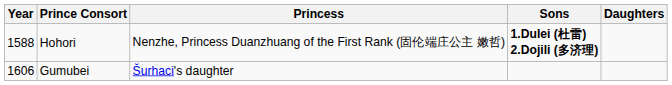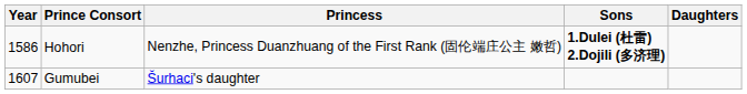 <table class="wikitable">
 <tr>
 <th>Year</th>
 <th>Prince Consort</th>
 <th>Princess</th>
 <th>Sons</th>
 <th>Daughters</th>
 </tr>
 <tr>
-<td>1588</td>
+<td>1586</td>
 <td>Hohori</td>
 <td>Nenzhe, Princess Duanzhuang of the First Rank (固伦端庄公主 嫩哲)</td>
 <td><strong>1.Dulei (杜雷)<br>2.Dojili (多济理)</strong></td>
 <td></td>
 </tr>
 <tr>
-<td>1606</td>
+<td>1607</td>
 <td>Gumubei</td>
 <td><a href='#'>Šurhaci</a>'s daughter</td>
 <td></td>
 <td></td>
 </tr>
 </table>
